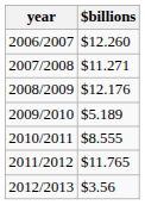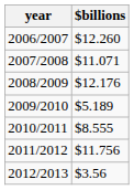 <table class="wikitable">
 <tr>
 <th>year</th>
 <th>$billions</th>
 </tr>
 <tr>
 <td>2006/2007</td>
 <td>$12.260</td>
 </tr>
 <tr>
 <td>2007/2008</td>
-<td>$11.271</td>
+<td>$11.071</td>
 </tr>
 <tr>
 <td>2008/2009</td>
 <td>$12.176</td>
 </tr>
 <tr>
 <td>2009/2010</td>
 <td>$5.189</td>
 </tr>
 <tr>
 <td>2010/2011</td>
 <td>$8.555</td>
 </tr>
 <tr>
 <td>2011/2012</td>
-<td>$11.765</td>
+<td>$11.756</td>
 </tr>
 <tr>
 <td>2012/2013</td>
 <td>$3.56</td>
 </tr>
 </table>
